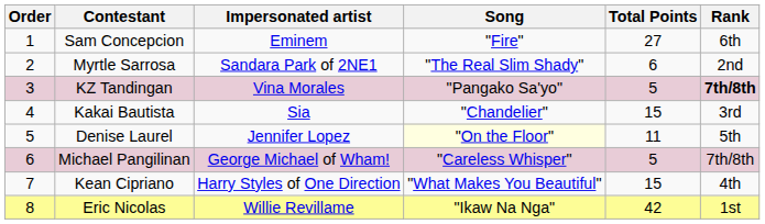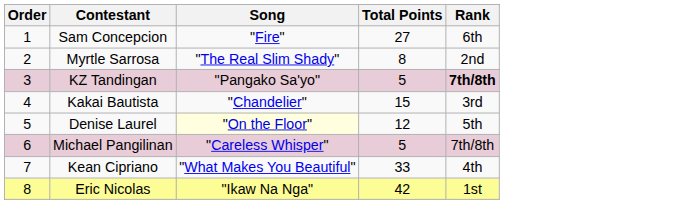 <table class="wikitable" style="text-align:center; line-height:17px; width:auto;">
 <tr>
 <th>Order</th>
 <th>Contestant</th>
-<th>Impersonated artist</th>
 <th>Song</th>
 <th>Total Points</th>
 <th>Rank</th>
 </tr>
 <tr>
 <td>1</td>
 <td>Sam Concepcion</td>
-<td><a href='#'>Eminem</a></td>
 <td>"<a href='#'>Fire</a>"</td>
 <td>27</td>
 <td>6th</td>
 </tr>
 <tr>
 <td>2</td>
 <td>Myrtle Sarrosa</td>
-<td><a href='#'>Sandara Park</a> of <a href='#'>2NE1</a></td>
 <td>"<a href='#'>The Real Slim Shady</a>"</td>
-<td>6</td>
+<td>8</td>
 <td>2nd</td>
 </tr>
 <tr>
 <td style="background: #E8CCD7">3</td>
 <td style="background: #E8CCD7">KZ Tandingan</td>
-<td style="background: #E8CCD7"><a href='#'>Vina Morales</a></td>
 <td style="background: #E8CCD7">"Pangako Sa'yo"</td>
 <td style="background: #E8CCD7">5</td>
 <td style="background: #E8CCD7"><strong>7th/8th</strong></td>
 </tr>
 <tr>
 <td>4</td>
 <td>Kakai Bautista</td>
-<td><a href='#'>Sia</a></td>
 <td>"<a href='#'>Chandelier</a>"</td>
 <td>15</td>
 <td>3rd</td>
 </tr>
 <tr>
 <td>5</td>
 <td>Denise Laurel</td>
-<td><a href='#'>Jennifer Lopez</a></td>
 <td style="background: lightyellow;">"<a href='#'>On the Floor</a>"</td>
-<td>11</td>
+<td>12</td>
 <td>5th</td>
 </tr>
 <tr>
 <td style="background: #E8CCD7">6</td>
 <td style="background: #E8CCD7">Michael Pangilinan</td>
-<td style="background: #E8CCD7"><a href='#'>George Michael</a> of <a href='#'>Wham!</a></td>
 <td style="background: #E8CCD7">"<a href='#'>Careless Whisper</a>"</td>
 <td style="background: #E8CCD7">5</td>
 <td style="background: #E8CCD7">7th/8th</td>
 </tr>
 <tr>
 <td>7</td>
 <td>Kean Cipriano</td>
-<td><a href='#'>Harry Styles</a> of <a href='#'>One Direction</a></td>
 <td>"<a href='#'>What Makes You Beautiful</a>"</td>
-<td>15</td>
+<td>33</td>
 <td>4th</td>
 </tr>
 <tr>
 <td style="background:#FDFD96;">8</td>
 <td style="background:#FDFD96;">Eric Nicolas</td>
-<td style="background:#FDFD96;"><a href='#'>Willie Revillame</a></td>
 <td style="background:#FDFD96;">"Ikaw Na Nga"</td>
 <td style="background:#FDFD96;">42</td>
 <td style="background:#FDFD96;">1st</td>
 </tr>
 </table>
